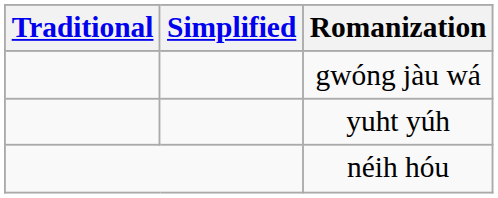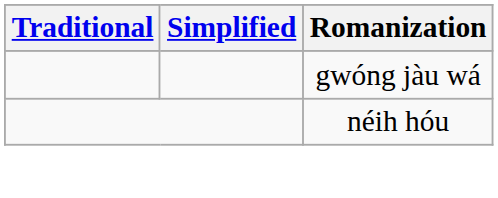 <table class="wikitable" style="text-align: center">
 <tr>
 <th><a href='#'>Traditional</a></th>
 <th><a href='#'>Simplified</a></th>
 <th>Romanization</th>
 </tr>
 <tr>
 <td></td>
 <td></td>
 <td>gwóng jàu wá</td>
 </tr>
 <tr>
-<td></td>
-<td></td>
-<td>yuht yúh</td>
-</tr>
-<tr>
 <td colspan="2"></td>
 <td>néih hóu</td>
 </tr>
 </table>
